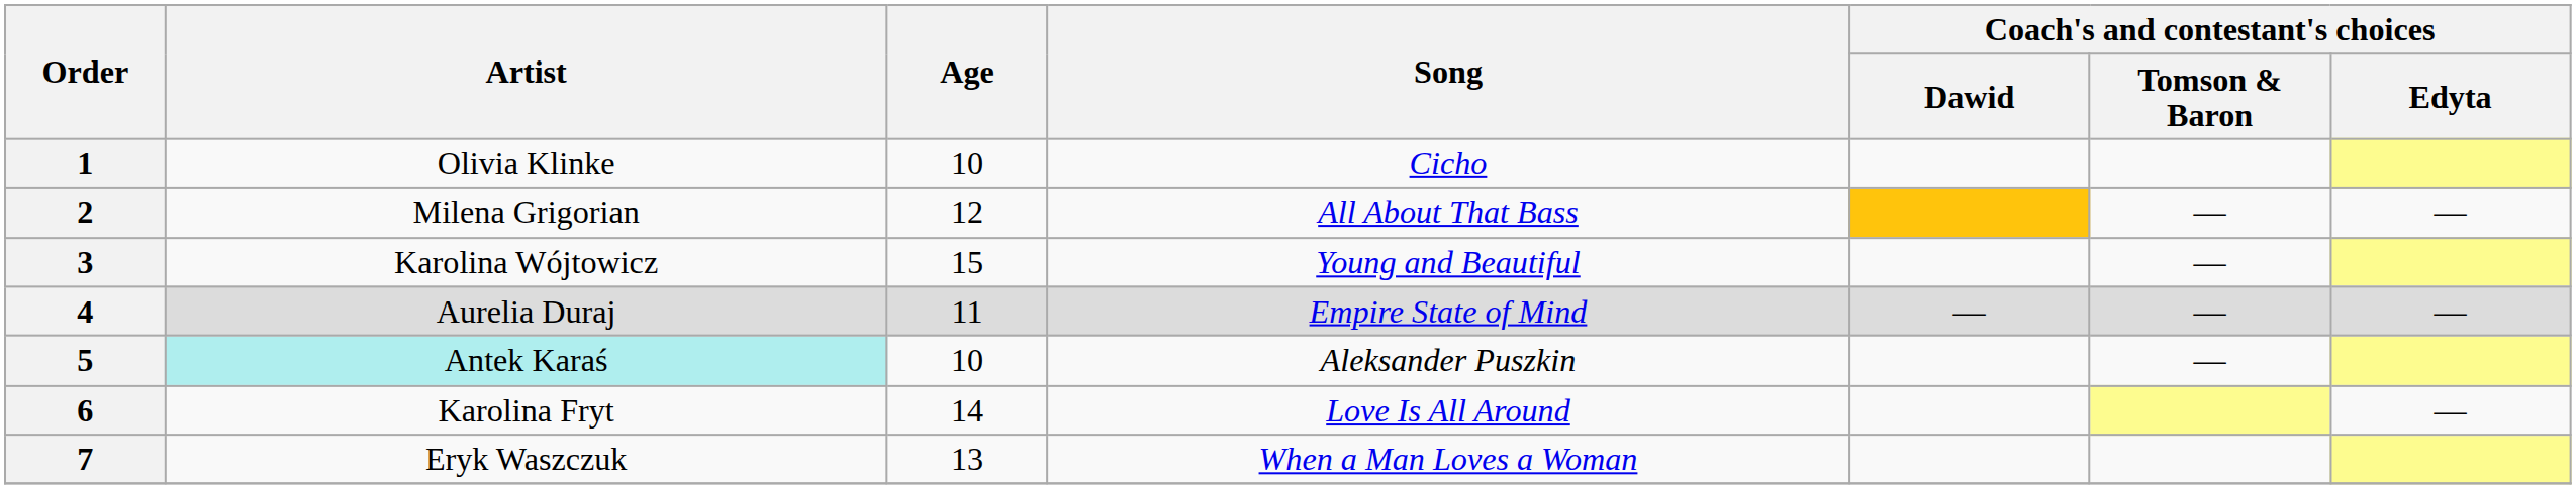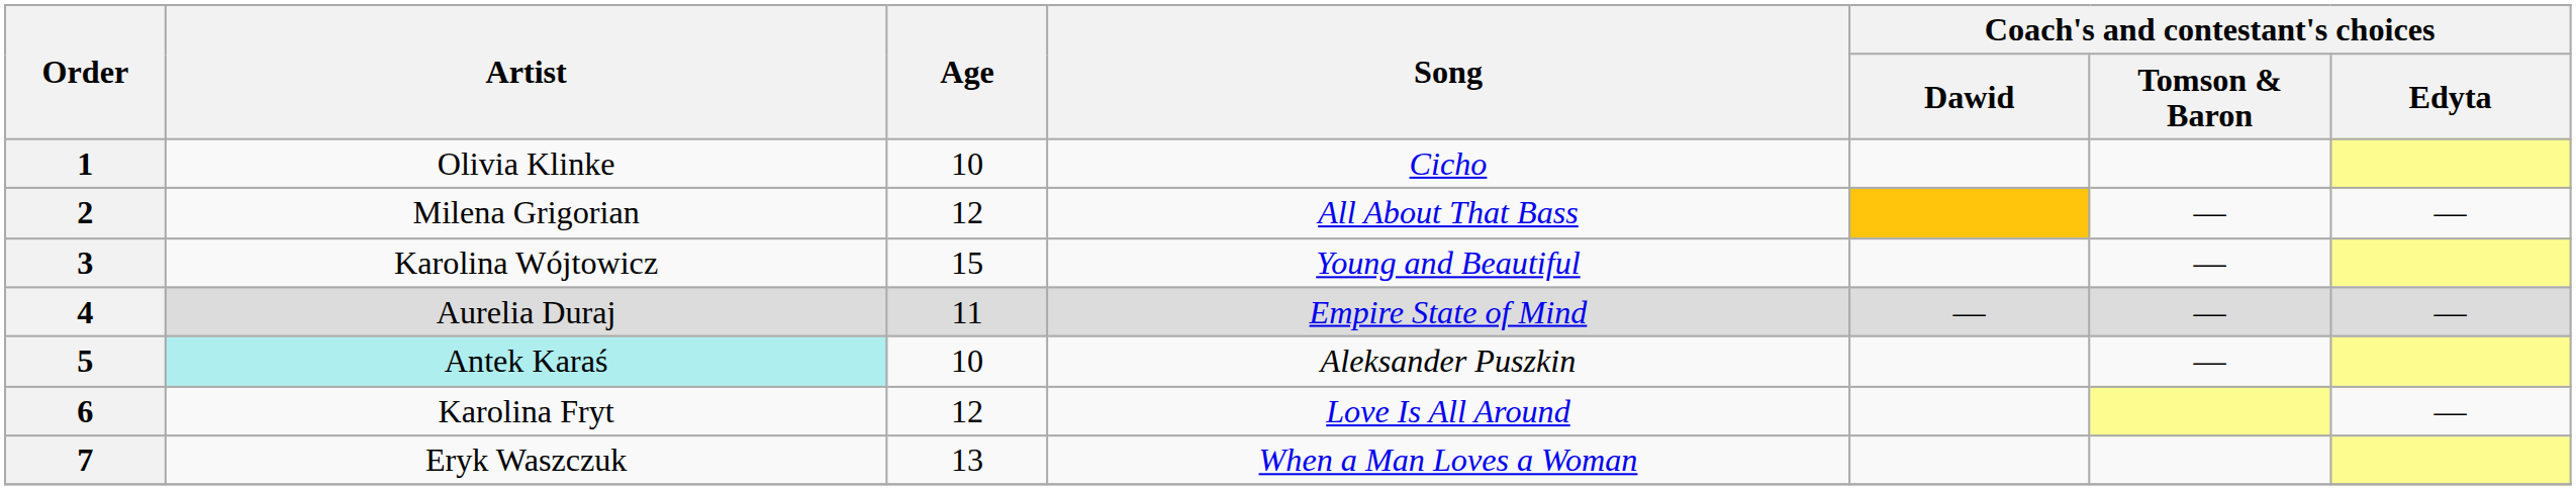 <table class="wikitable" style="text-align:center; line-height:17px; width:100%;">
 <tr>
 <th scope="col" rowspan="2" style="width:04%;">Order</th>
 <th scope="col" rowspan="2" style="width:18%;">Artist</th>
 <th scope="col" rowspan="2" style="width:04%;">Age</th>
 <th scope="col" rowspan="2" style="width:20%;">Song</th>
 <th colspan="3">Coach's and contestant's choices</th>
 </tr>
 <tr>
 <th style="width:06%;">Dawid</th>
 <th style="width:06%;">Tomson & Baron</th>
 <th style="width:06%;">Edyta</th>
 </tr>
 <tr>
 <th>1</th>
 <td>Olivia Klinke</td>
 <td>10</td>
 <td><em><a href='#'>Cicho</a></em></td>
 <td><strong></strong></td>
 <td><strong></strong></td>
 <td style="background:#fdfc8f;"><strong></strong></td>
 </tr>
 <tr>
 <th>2</th>
 <td>Milena Grigorian</td>
 <td>12</td>
 <td><em><a href='#'>All About That Bass</a></em></td>
 <td style="background:#FFC40C;"><strong></strong></td>
 <td>—</td>
 <td>—</td>
 </tr>
 <tr>
 <th>3</th>
 <td>Karolina Wójtowicz</td>
 <td>15</td>
 <td><a href='#'><em>Young and Beautiful</em></a></td>
 <td><strong></strong></td>
 <td>—</td>
 <td style="background:#fdfc8f;"><strong></strong></td>
 </tr>
 <tr style="background:#DCDCDC;">
 <th>4</th>
 <td>Aurelia Duraj</td>
 <td>11</td>
 <td><em><a href='#'>Empire State of Mind</a></em></td>
 <td>—</td>
 <td>—</td>
 <td>—</td>
 </tr>
 <tr>
 <th>5</th>
 <td style="background: paleturquoise;">Antek Karaś</td>
 <td>10</td>
 <td><em>Aleksander Puszkin</em></td>
 <td><strong></strong></td>
 <td>—</td>
 <td style="background:#fdfc8f;"><strong></strong></td>
 </tr>
 <tr>
 <th>6</th>
 <td>Karolina Fryt</td>
-<td>14</td>
+<td>12</td>
 <td><em><a href='#'>Love Is All Around</a></em></td>
 <td><strong></strong></td>
 <td style="background:#fdfc8f;"><strong></strong></td>
 <td>—</td>
 </tr>
 <tr>
 <th>7</th>
 <td>Eryk Waszczuk</td>
 <td>13</td>
 <td><a href='#'><em>When a Man Loves a Woman</em></a></td>
 <td><strong></strong></td>
 <td><strong></strong></td>
 <td style="background:#fdfc8f;"><strong></strong></td>
 </tr>
 <tr>
 </tr>
 </table>
